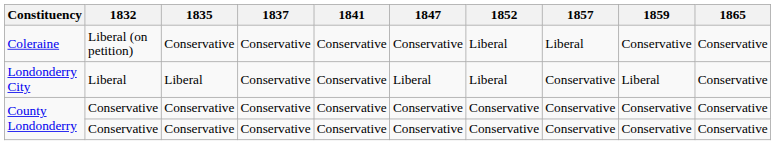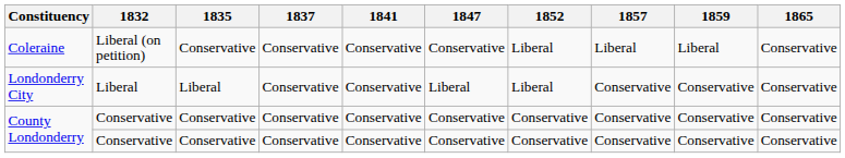 <table class=wikitable sortable>
 <tr>
 <th>Constituency</th>
 <th>1832</th>
 <th>1835</th>
 <th>1837</th>
 <th>1841</th>
 <th>1847</th>
 <th>1852</th>
 <th>1857</th>
 <th>1859</th>
 <th>1865</th>
 </tr>
 <tr>
 <td><a href='#'>Coleraine</a></td>
 <td bgcolor=>Liberal (on petition)</td>
 <td bgcolor=>Conservative</td>
 <td bgcolor=>Conservative</td>
 <td bgcolor=>Conservative</td>
 <td bgcolor=>Conservative</td>
 <td bgcolor=>Liberal</td>
 <td bgcolor=>Liberal</td>
-<td bgcolor=>Conservative</td>
+<td bgcolor=>Liberal</td>
 <td bgcolor=>Conservative</td>
 </tr>
 <tr>
 <td><a href='#'>Londonderry City</a></td>
 <td bgcolor=>Liberal</td>
 <td bgcolor=>Liberal</td>
 <td bgcolor=>Conservative</td>
 <td bgcolor=>Conservative</td>
 <td bgcolor=>Liberal</td>
 <td bgcolor=>Liberal</td>
 <td bgcolor=>Conservative</td>
-<td bgcolor=>Liberal</td>
+<td bgcolor=>Conservative</td>
 <td bgcolor=>Conservative</td>
 </tr>
 <tr>
 <td rowspan=2><a href='#'>County Londonderry</a></td>
 <td bgcolor=>Conservative</td>
 <td bgcolor=>Conservative</td>
 <td bgcolor=>Conservative</td>
 <td bgcolor=>Conservative</td>
 <td bgcolor=>Conservative</td>
 <td bgcolor=>Conservative</td>
 <td bgcolor=>Conservative</td>
 <td bgcolor=>Conservative</td>
 <td bgcolor=>Conservative</td>
 </tr>
 <tr>
 <td bgcolor=>Conservative</td>
 <td bgcolor=>Conservative</td>
 <td bgcolor=>Conservative</td>
 <td bgcolor=>Conservative</td>
 <td bgcolor=>Conservative</td>
 <td bgcolor=>Conservative</td>
 <td bgcolor=>Conservative</td>
 <td bgcolor=>Conservative</td>
 <td bgcolor=>Conservative</td>
 </tr>
 </table>
